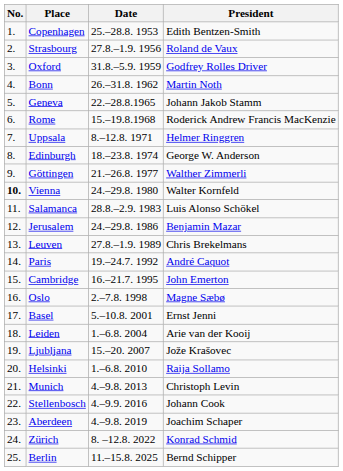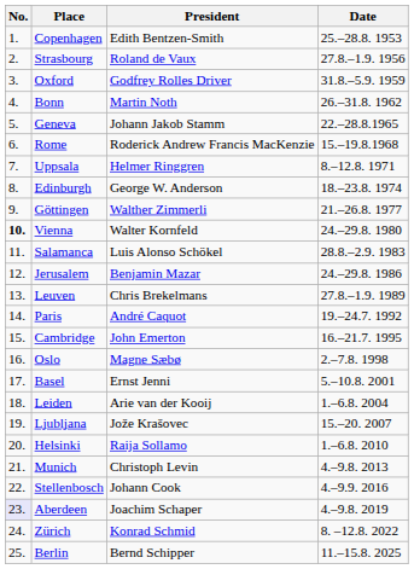 <table class="wikitable sortable">
 <tr>
 <th>No.</th>
 <th>Place</th>
+<th>President</th>
 <th>Date</th>
-<th>President</th>
 </tr>
 <tr>
 <td>1.</td>
 <td><a href='#'>Copenhagen</a></td>
+<td>Edith Bentzen-Smith</td>
 <td>25.–28.8. 1953</td>
-<td>Edith Bentzen-Smith</td>
 </tr>
 <tr>
 <td>2.</td>
 <td><a href='#'>Strasbourg</a></td>
+<td><a href='#'>Roland de Vaux</a></td>
 <td>27.8.–1.9. 1956</td>
-<td><a href='#'>Roland de Vaux</a></td>
 </tr>
 <tr>
 <td>3.</td>
 <td><a href='#'>Oxford</a></td>
+<td><a href='#'>Godfrey Rolles Driver</a></td>
 <td>31.8.–5.9. 1959</td>
-<td><a href='#'>Godfrey Rolles Driver</a></td>
 </tr>
 <tr>
 <td>4.</td>
 <td><a href='#'>Bonn</a></td>
+<td><a href='#'>Martin Noth</a></td>
 <td>26.–31.8. 1962</td>
-<td><a href='#'>Martin Noth</a></td>
 </tr>
 <tr>
 <td>5.</td>
 <td><a href='#'>Geneva</a></td>
+<td>Johann Jakob Stamm</td>
 <td>22.–28.8.1965</td>
-<td>Johann Jakob Stamm</td>
 </tr>
 <tr>
 <td>6.</td>
 <td><a href='#'>Rome</a></td>
+<td>Roderick Andrew Francis MacKenzie</td>
 <td>15.–19.8.1968</td>
-<td>Roderick Andrew Francis MacKenzie</td>
 </tr>
 <tr>
 <td>7.</td>
 <td><a href='#'>Uppsala</a></td>
+<td><a href='#'>Helmer Ringgren</a></td>
 <td>8.–12.8. 1971</td>
-<td><a href='#'>Helmer Ringgren</a></td>
 </tr>
 <tr>
 <td>8.</td>
 <td><a href='#'>Edinburgh</a></td>
+<td>George W. Anderson</td>
 <td>18.–23.8. 1974</td>
-<td>George W. Anderson</td>
 </tr>
 <tr>
 <td>9.</td>
 <td><a href='#'>Göttingen</a></td>
+<td><a href='#'>Walther Zimmerli</a></td>
 <td>21.–26.8. 1977</td>
-<td><a href='#'>Walther Zimmerli</a></td>
 </tr>
 <tr>
 <td><strong>10.</strong></td>
 <td><a href='#'>Vienna</a></td>
+<td>Walter Kornfeld</td>
 <td>24.–29.8. 1980</td>
-<td>Walter Kornfeld</td>
 </tr>
 <tr>
 <td>11.</td>
 <td><a href='#'>Salamanca</a></td>
+<td>Luis Alonso Schökel</td>
 <td>28.8.–2.9. 1983</td>
-<td>Luis Alonso Schökel</td>
 </tr>
 <tr>
 <td>12.</td>
 <td><a href='#'>Jerusalem</a></td>
+<td><a href='#'>Benjamin Mazar</a></td>
 <td>24.–29.8. 1986</td>
-<td><a href='#'>Benjamin Mazar</a></td>
 </tr>
 <tr>
 <td>13.</td>
 <td><a href='#'>Leuven</a></td>
+<td>Chris Brekelmans</td>
 <td>27.8.–1.9. 1989</td>
-<td>Chris Brekelmans</td>
 </tr>
 <tr>
 <td>14.</td>
 <td><a href='#'>Paris</a></td>
+<td><a href='#'>André Caquot</a></td>
 <td>19.–24.7. 1992</td>
-<td><a href='#'>André Caquot</a></td>
 </tr>
 <tr>
 <td>15.</td>
 <td><a href='#'>Cambridge</a></td>
+<td><a href='#'>John Emerton</a></td>
 <td>16.–21.7. 1995</td>
-<td><a href='#'>John Emerton</a></td>
 </tr>
 <tr>
 <td>16.</td>
 <td><a href='#'>Oslo</a></td>
+<td><a href='#'>Magne Sæbø</a></td>
 <td>2.–7.8. 1998</td>
-<td><a href='#'>Magne Sæbø</a></td>
 </tr>
 <tr>
 <td>17.</td>
 <td><a href='#'>Basel</a></td>
+<td>Ernst Jenni</td>
 <td>5.–10.8. 2001</td>
-<td>Ernst Jenni</td>
 </tr>
 <tr>
 <td>18.</td>
 <td><a href='#'>Leiden</a></td>
+<td>Arie van der Kooij</td>
 <td>1.–6.8. 2004</td>
-<td>Arie van der Kooij</td>
 </tr>
 <tr>
 <td>19.</td>
 <td><a href='#'>Ljubljana</a></td>
+<td>Jože Krašovec</td>
 <td>15.–20. 2007</td>
-<td>Jože Krašovec</td>
 </tr>
 <tr>
 <td>20.</td>
 <td><a href='#'>Helsinki</a></td>
+<td><a href='#'>Raija Sollamo</a></td>
 <td>1.–6.8. 2010</td>
-<td><a href='#'>Raija Sollamo</a></td>
 </tr>
 <tr>
 <td>21.</td>
 <td><a href='#'>Munich</a></td>
+<td>Christoph Levin</td>
 <td>4.–9.8. 2013</td>
-<td>Christoph Levin</td>
 </tr>
 <tr>
 <td>22.</td>
 <td><a href='#'>Stellenbosch</a></td>
+<td>Johann Cook</td>
 <td>4.–9.9. 2016</td>
-<td>Johann Cook</td>
 </tr>
 <tr>
-<td>23.</td>
+<td style="background: lavender;">23.</td>
 <td><a href='#'>Aberdeen</a></td>
+<td>Joachim Schaper</td>
 <td>4.–9.8. 2019</td>
-<td>Joachim Schaper</td>
 </tr>
 <tr>
 <td>24.</td>
 <td><a href='#'>Zürich</a></td>
+<td><a href='#'>Konrad Schmid</a></td>
 <td>8. –12.8. 2022</td>
-<td><a href='#'>Konrad Schmid</a></td>
 </tr>
 <tr>
 <td>25.</td>
 <td><a href='#'>Berlin</a></td>
+<td>Bernd Schipper</td>
 <td>11.–15.8. 2025</td>
-<td>Bernd Schipper</td>
 </tr>
 </table>
